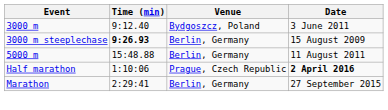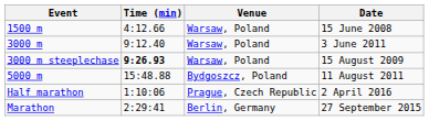 <table class="wikitable">
 <tr>
 <th>Event</th>
 <th>Time (<a href='#'>min</a>)</th>
 <th>Venue</th>
 <th>Date</th>
 </tr>
 <tr>
+<td><a href='#'>1500 m</a></td>
+<td>4:12.66</td>
+<td><a href='#'>Warsaw</a>, Poland</td>
+<td>15 June 2008</td>
+</tr>
+<tr>
 <td><a href='#'>3000 m</a></td>
 <td>9:12.40</td>
-<td><a href='#'>Bydgoszcz</a>, Poland</td>
+<td><a href='#'>Warsaw</a>, Poland</td>
 <td>3 June 2011</td>
 </tr>
 <tr>
 <td><a href='#'>3000 m steeplechase</a></td>
 <td><strong>9:26.93</strong></td>
-<td><a href='#'>Berlin</a>, Germany</td>
+<td><a href='#'>Warsaw</a>, Poland</td>
 <td>15 August 2009</td>
 </tr>
 <tr>
 <td><a href='#'>5000 m</a></td>
 <td>15:48.88</td>
-<td><a href='#'>Berlin</a>, Germany</td>
+<td><a href='#'>Bydgoszcz</a>, Poland</td>
 <td>11 August 2011</td>
 </tr>
 <tr>
 <td><a href='#'>Half marathon</a></td>
 <td>1:10:06</td>
 <td><a href='#'>Prague</a>, Czech Republic</td>
-<td><strong>2 April 2016</strong></td>
+<td>2 April 2016</td>
 </tr>
 <tr>
 <td><a href='#'>Marathon</a></td>
 <td>2:29:41</td>
 <td><a href='#'>Berlin</a>, Germany</td>
 <td>27 September 2015</td>
 </tr>
 </table>
